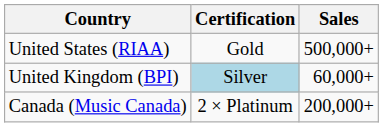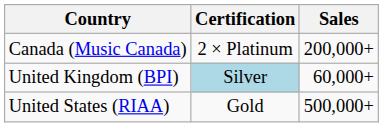 <table class="wikitable">
 <tr>
 <th>Country</th>
 <th style="text-align:center;">Certification</th>
 <th style="text-align:center;">Sales</th>
 </tr>
 <tr>
-<td>United States (<a href='#'>RIAA</a>)</td>
-<td style="text-align:center;">Gold</td>
-<td align="right">500,000+</td>
+<td>Canada (<a href='#'>Music Canada</a>)</td>
+<td style="text-align:center;">2 × Platinum</td>
+<td align="right">200,000+</td>
 </tr>
 <tr>
 <td>United Kingdom (<a href='#'>BPI</a>)</td>
 <td style="background: lightblue; text-align:center;">Silver</td>
 <td align="right">60,000+</td>
 </tr>
 <tr>
-<td>Canada (<a href='#'>Music Canada</a>)</td>
-<td style="text-align:center;">2 × Platinum</td>
-<td align="right">200,000+</td>
+<td>United States (<a href='#'>RIAA</a>)</td>
+<td style="text-align:center;">Gold</td>
+<td align="right">500,000+</td>
 </tr>
 </table>
